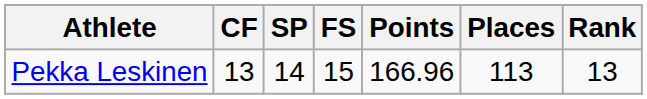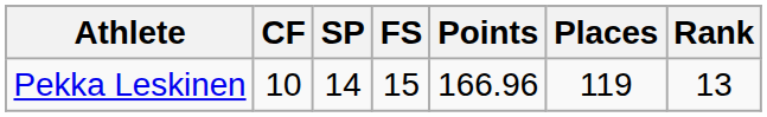 <table class="wikitable" border="1" style="font-size:90%">
 <tr>
 <th>Athlete</th>
 <th>CF</th>
 <th>SP</th>
 <th>FS</th>
 <th>Points</th>
 <th>Places</th>
 <th>Rank</th>
 </tr>
 <tr align=center>
 <td align=left><a href='#'>Pekka Leskinen</a></td>
-<td>13</td>
+<td>10</td>
 <td>14</td>
 <td>15</td>
 <td>166.96</td>
-<td>113</td>
+<td>119</td>
 <td>13</td>
 </tr>
 </table>
